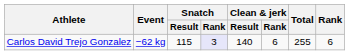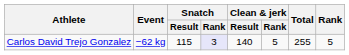 <table class="wikitable" style="font-size:90%">
 <tr>
 <th rowspan="2">Athlete</th>
 <th rowspan="2">Event</th>
 <th colspan="2">Snatch</th>
 <th colspan="2">Clean & jerk</th>
 <th rowspan="2">Total</th>
 <th rowspan="2">Rank</th>
 </tr>
 <tr style="font-size:95%">
 <th>Result</th>
 <th>Rank</th>
 <th>Result</th>
 <th>Rank</th>
 </tr>
 <tr align=center>
 <td align=left><a href='#'>Carlos David Trejo Gonzalez</a></td>
 <td align=left><a href='#'>−62 kg</a></td>
 <td>115</td>
 <td style="background: lavender;">3</td>
 <td>140</td>
-<td>6</td>
+<td>5</td>
 <td>255</td>
-<td>6</td>
+<td>5</td>
 </tr>
 </table>
